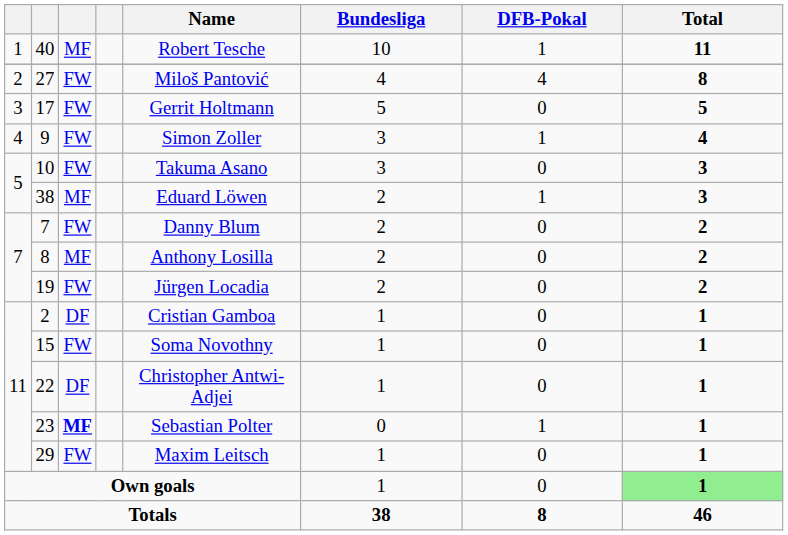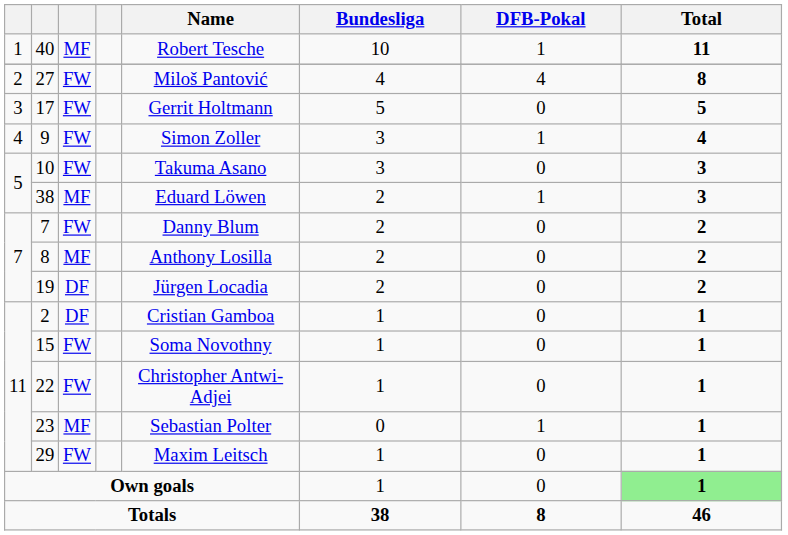 <table class="wikitable" style="text-align:center">
 <tr>
 <th width=15></th>
 <th width=15></th>
 <th width=15></th>
 <th width=15></th>
 <th width=145>Name</th>
 <th width=130><a href='#'>Bundesliga</a></th>
 <th width=130><a href='#'>DFB-Pokal</a></th>
 <th width=130>Total</th>
 </tr>
 <tr>
 <td rowspan=1>1</td>
 <td>40</td>
 <td><a href='#'>MF</a></td>
 <td></td>
 <td><a href='#'>Robert Tesche</a></td>
 <td>10</td>
 <td>1</td>
 <td><strong>11</strong></td>
 </tr>
 <tr>
 </tr>
 <tr>
 <td rowspan=1>2</td>
 <td>27</td>
 <td><a href='#'>FW</a></td>
 <td></td>
 <td><a href='#'>Miloš Pantović</a></td>
 <td>4</td>
 <td>4</td>
 <td><strong>8</strong></td>
 </tr>
 <tr>
 <td rowspan=1>3</td>
 <td>17</td>
 <td><a href='#'>FW</a></td>
 <td></td>
 <td><a href='#'>Gerrit Holtmann</a></td>
 <td>5</td>
 <td>0</td>
 <td><strong>5</strong></td>
 </tr>
 <tr>
 <td rowspan=1>4</td>
 <td>9</td>
 <td><a href='#'>FW</a></td>
 <td></td>
 <td><a href='#'>Simon Zoller</a></td>
 <td>3</td>
 <td>1</td>
 <td><strong>4</strong></td>
 </tr>
 <tr>
 <td rowspan=2>5</td>
 <td>10</td>
 <td><a href='#'>FW</a></td>
 <td></td>
 <td><a href='#'>Takuma Asano</a></td>
 <td>3</td>
 <td>0</td>
 <td><strong>3</strong></td>
 </tr>
 <tr>
 <td>38</td>
 <td><a href='#'>MF</a></td>
 <td></td>
 <td><a href='#'>Eduard Löwen</a></td>
 <td>2</td>
 <td>1</td>
 <td><strong>3</strong></td>
 </tr>
 <tr>
 <td rowspan=3>7</td>
 <td>7</td>
 <td><a href='#'>FW</a></td>
 <td></td>
 <td><a href='#'>Danny Blum</a></td>
 <td>2</td>
 <td>0</td>
 <td><strong>2</strong></td>
 </tr>
 <tr>
 <td>8</td>
 <td><a href='#'>MF</a></td>
 <td></td>
 <td><a href='#'>Anthony Losilla</a></td>
 <td>2</td>
 <td>0</td>
 <td><strong>2</strong></td>
 </tr>
 <tr>
 <td>19</td>
-<td><a href='#'>FW</a></td>
+<td><a href='#'>DF</a></td>
 <td></td>
 <td><a href='#'>Jürgen Locadia</a></td>
 <td>2</td>
 <td>0</td>
 <td><strong>2</strong></td>
 </tr>
 <tr>
 <td rowspan=5>11</td>
 <td>2</td>
 <td><a href='#'>DF</a></td>
 <td></td>
 <td><a href='#'>Cristian Gamboa</a></td>
 <td>1</td>
 <td>0</td>
 <td><strong>1</strong></td>
 </tr>
 <tr>
 <td>15</td>
 <td><a href='#'>FW</a></td>
 <td></td>
 <td><a href='#'>Soma Novothny</a></td>
 <td>1</td>
 <td>0</td>
 <td><strong>1</strong></td>
 </tr>
 <tr>
 <td>22</td>
-<td><a href='#'>DF</a></td>
+<td><a href='#'>FW</a></td>
 <td></td>
 <td><a href='#'>Christopher Antwi-Adjei</a></td>
 <td>1</td>
 <td>0</td>
 <td><strong>1</strong></td>
 </tr>
 <tr>
 <td>23</td>
-<td><strong><a href='#'>MF</a></strong></td>
+<td><a href='#'>MF</a></td>
 <td></td>
 <td><a href='#'>Sebastian Polter</a></td>
 <td>0</td>
 <td>1</td>
 <td><strong>1</strong></td>
 </tr>
 <tr>
 <td>29</td>
 <td><a href='#'>FW</a></td>
 <td></td>
 <td><a href='#'>Maxim Leitsch</a></td>
 <td>1</td>
 <td>0</td>
 <td><strong>1</strong></td>
 </tr>
 <tr>
 <td colspan=5><strong>Own goals</strong></td>
 <td>1</td>
 <td>0</td>
 <td style="background: lightgreen;"><strong>1</strong></td>
 </tr>
 <tr>
 <td colspan=5><strong>Totals</strong></td>
 <td><strong>38</strong></td>
 <td><strong>8</strong></td>
 <td><strong>46</strong></td>
 </tr>
 </table>
